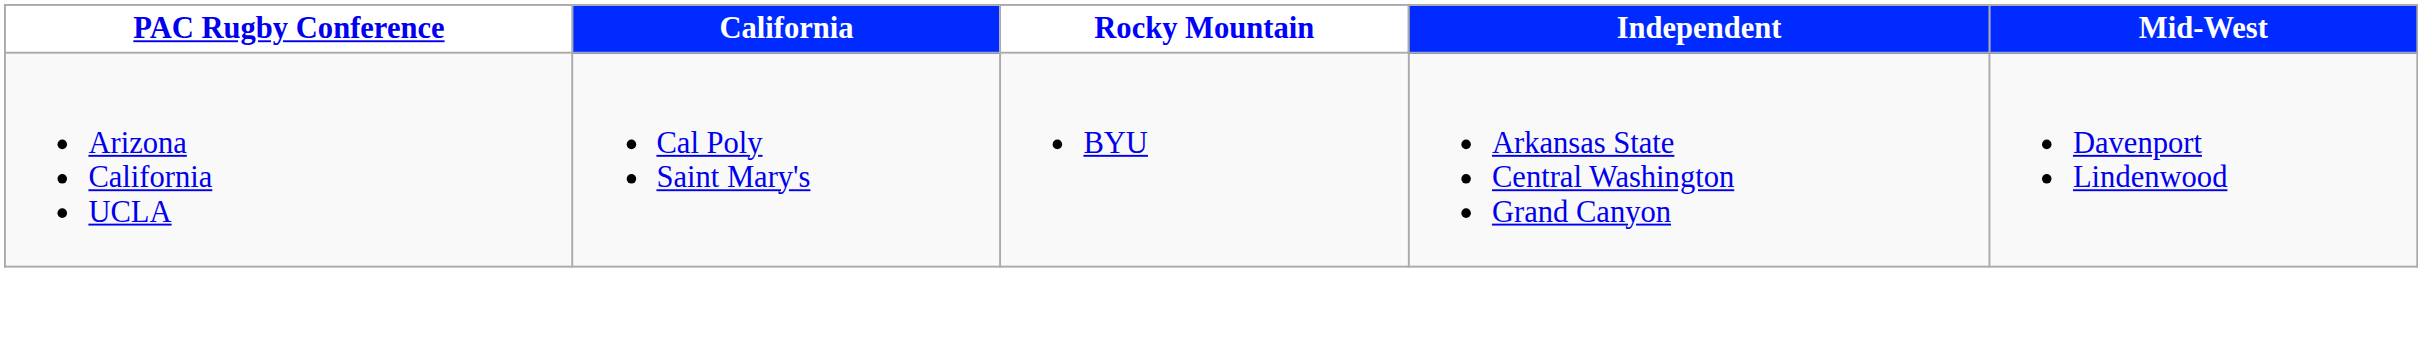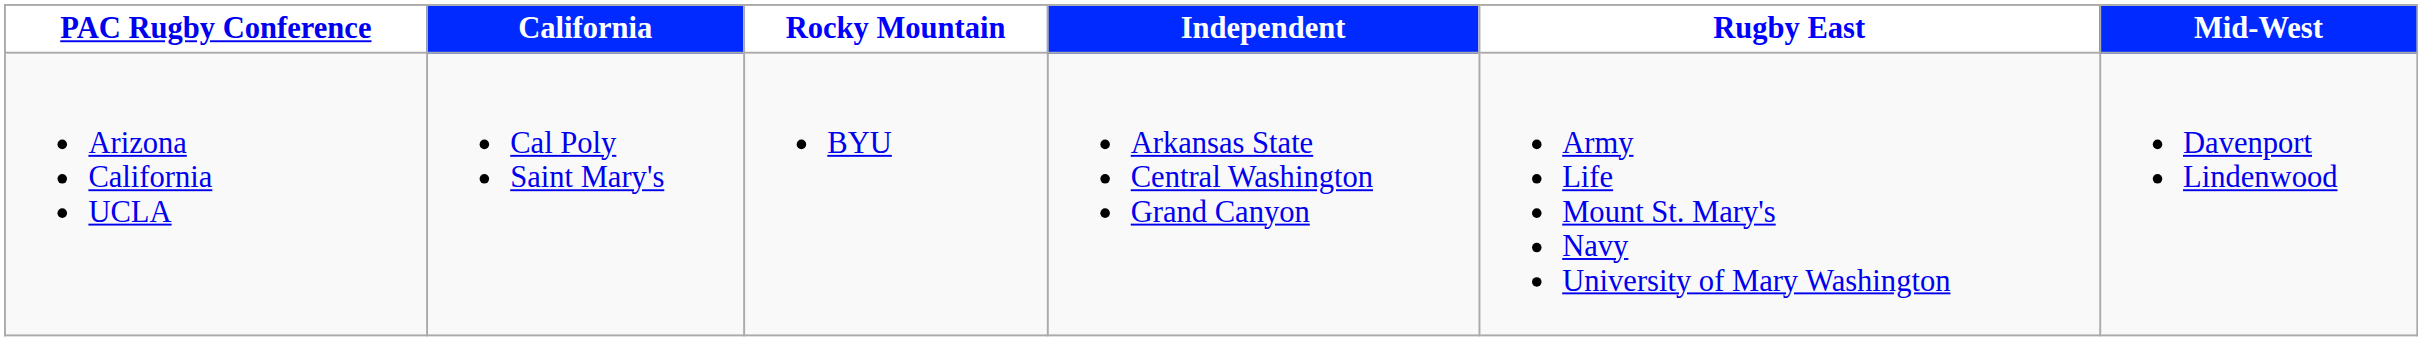 <table class="wikitable" style="width:100%;">
 <tr>
 <th style="background: #FFFFFF; color:blue; text-align:center;"><a href='#'>PAC Rugby Conference</a></th>
 <th style="background: #002AFF; color:white; text-align:center;">California</th>
 <th style="background: #FFFFFF; color:blue; text-align:center;">Rocky Mountain</th>
 <th style="background: #002AFF; color:white; text-align:center;">Independent</th>
+<th style="background: #FFFFFF; color:blue; text-align:center;">Rugby East</th>
 <th style="background: #002AFF; color:white; text-align:center;">Mid-West</th>
 </tr>
 <tr valign=top>
 <td><br><ul><li><a href='#'>Arizona</a></li><li><a href='#'>California</a></li><li><a href='#'>UCLA</a></li></ul></td>
 <td><br><ul><li><a href='#'>Cal Poly</a></li><li><a href='#'>Saint Mary's</a></li></ul></td>
 <td><br><ul><li><a href='#'>BYU</a></li></ul></td>
 <td><br><ul><li><a href='#'>Arkansas State</a></li><li><a href='#'>Central Washington</a></li><li><a href='#'>Grand Canyon</a></li></ul></td>
+<td><br><ul><li><a href='#'>Army</a></li><li><a href='#'>Life</a></li><li><a href='#'>Mount St. Mary's</a></li><li><a href='#'>Navy</a></li><li><a href='#'>University of Mary Washington</a></li></ul></td>
 <td><br><ul><li><a href='#'>Davenport</a></li><li><a href='#'>Lindenwood</a></li></ul></td>
 </tr>
 </table>
